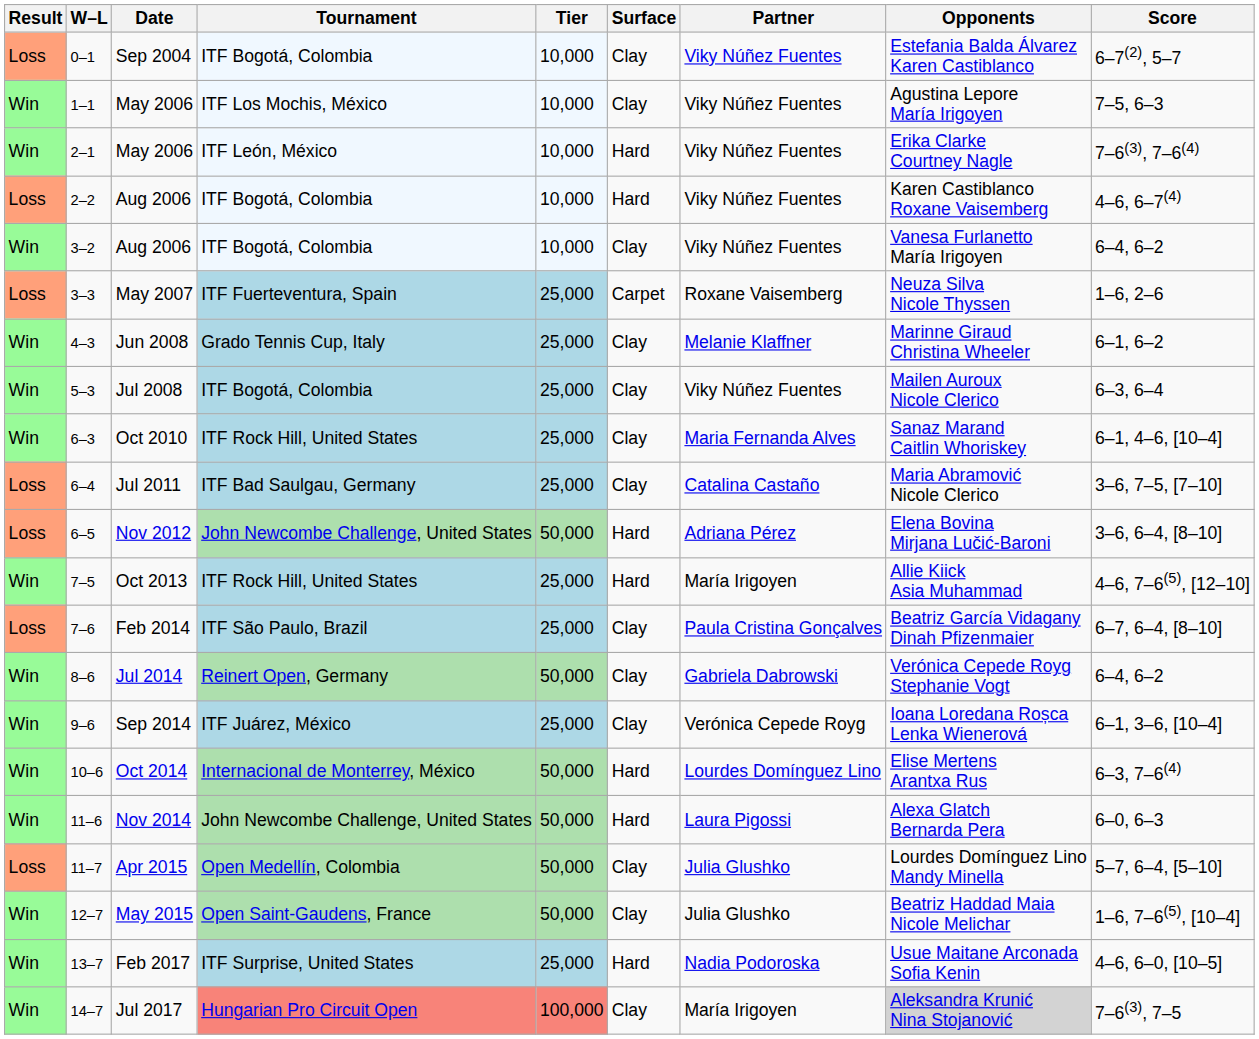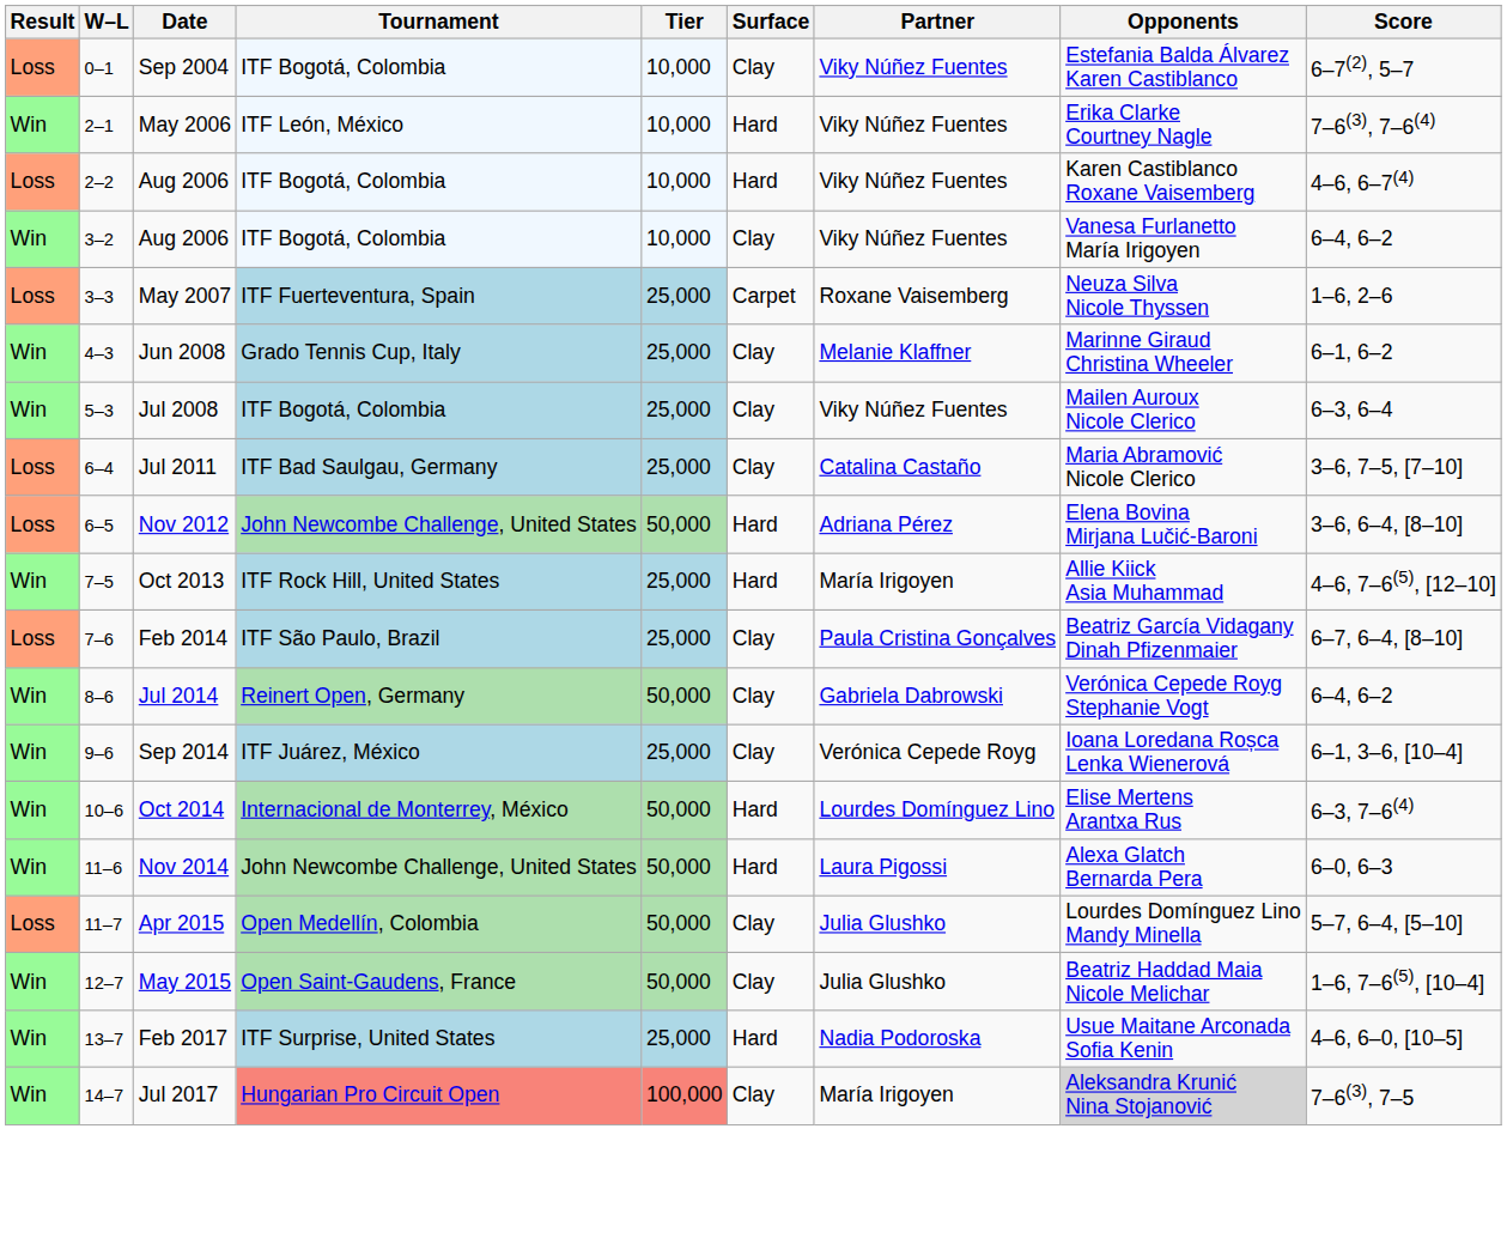 <table class="sortable wikitable">
 <tr>
 <th>Result</th>
 <th class="unsortable">W–L</th>
 <th>Date</th>
 <th>Tournament</th>
 <th>Tier</th>
 <th>Surface</th>
 <th>Partner</th>
 <th>Opponents</th>
 <th class="unsortable">Score</th>
 </tr>
 <tr>
 <td style="background:#ffa07a;">Loss</td>
 <td><small>0–1</small></td>
 <td>Sep 2004</td>
 <td bgcolor=#F0F8FF>ITF Bogotá, Colombia</td>
 <td bgcolor=#F0F8FF>10,000</td>
 <td>Clay</td>
 <td> <a href='#'>Viky Núñez Fuentes</a></td>
 <td> <a href='#'>Estefania Balda Álvarez</a> <br>  <a href='#'>Karen Castiblanco</a></td>
 <td>6–7<sup>(2)</sup>, 5–7</td>
-</tr>
-<tr>
-<td style="background:#98fb98;">Win</td>
-<td><small>1–1</small></td>
-<td>May 2006</td>
-<td bgcolor=#F0F8FF>ITF Los Mochis, México</td>
-<td bgcolor=#F0F8FF>10,000</td>
-<td>Clay</td>
-<td> Viky Núñez Fuentes</td>
-<td> Agustina Lepore <br>  <a href='#'>María Irigoyen</a></td>
-<td>7–5, 6–3</td>
 </tr>
 <tr>
 <td style="background:#98fb98;">Win</td>
 <td><small>2–1</small></td>
 <td>May 2006</td>
 <td bgcolor=#F0F8FF>ITF León, México</td>
 <td bgcolor=#F0F8FF>10,000</td>
 <td>Hard</td>
 <td> Viky Núñez Fuentes</td>
 <td> <a href='#'>Erika Clarke</a> <br>  <a href='#'>Courtney Nagle</a></td>
 <td>7–6<sup>(3)</sup>, 7–6<sup>(4)</sup></td>
 </tr>
 <tr>
 <td style="background:#ffa07a;">Loss</td>
 <td><small>2–2</small></td>
 <td>Aug 2006</td>
 <td bgcolor=#F0F8FF>ITF Bogotá, Colombia</td>
 <td bgcolor=#F0F8FF>10,000</td>
 <td>Hard</td>
 <td> Viky Núñez Fuentes</td>
 <td> Karen Castiblanco <br>  <a href='#'>Roxane Vaisemberg</a></td>
 <td>4–6, 6–7<sup>(4)</sup></td>
 </tr>
 <tr>
 <td style="background:#98fb98;">Win</td>
 <td><small>3–2</small></td>
 <td>Aug 2006</td>
 <td bgcolor=#F0F8FF>ITF Bogotá, Colombia</td>
 <td bgcolor=#F0F8FF>10,000</td>
 <td>Clay</td>
 <td> Viky Núñez Fuentes</td>
 <td> <a href='#'>Vanesa Furlanetto</a> <br>  María Irigoyen</td>
 <td>6–4, 6–2</td>
 </tr>
 <tr>
 <td style="background:#ffa07a;">Loss</td>
 <td><small>3–3</small></td>
 <td>May 2007</td>
 <td bgcolor=lightblue>ITF Fuerteventura, Spain</td>
 <td bgcolor=lightblue>25,000</td>
 <td>Carpet</td>
 <td> Roxane Vaisemberg</td>
 <td> <a href='#'>Neuza Silva</a> <br>  <a href='#'>Nicole Thyssen</a></td>
 <td>1–6, 2–6</td>
 </tr>
 <tr>
 <td style="background:#98fb98;">Win</td>
 <td><small>4–3</small></td>
 <td>Jun 2008</td>
 <td bgcolor=lightblue>Grado Tennis Cup, Italy</td>
 <td bgcolor=lightblue>25,000</td>
 <td>Clay</td>
 <td> <a href='#'>Melanie Klaffner</a></td>
 <td> <a href='#'>Marinne Giraud</a> <br>  <a href='#'>Christina Wheeler</a></td>
 <td>6–1, 6–2</td>
 </tr>
 <tr>
 <td style="background:#98fb98;">Win</td>
 <td><small>5–3</small></td>
 <td>Jul 2008</td>
 <td bgcolor=lightblue>ITF Bogotá, Colombia</td>
 <td bgcolor=lightblue>25,000</td>
 <td>Clay</td>
 <td> Viky Núñez Fuentes</td>
 <td> <a href='#'>Mailen Auroux</a> <br>  <a href='#'>Nicole Clerico</a></td>
 <td>6–3, 6–4</td>
-</tr>
-<tr>
-<td style="background:#98fb98;">Win</td>
-<td><small>6–3</small></td>
-<td>Oct 2010</td>
-<td bgcolor=lightblue>ITF Rock Hill, United States</td>
-<td bgcolor=lightblue>25,000</td>
-<td>Clay</td>
-<td> <a href='#'>Maria Fernanda Alves</a></td>
-<td> <a href='#'>Sanaz Marand</a> <br>  <a href='#'>Caitlin Whoriskey</a></td>
-<td>6–1, 4–6, [10–4]</td>
 </tr>
 <tr>
 <td style="background:#ffa07a;">Loss</td>
 <td><small>6–4</small></td>
 <td>Jul 2011</td>
 <td bgcolor=lightblue>ITF Bad Saulgau, Germany</td>
 <td bgcolor=lightblue>25,000</td>
 <td>Clay</td>
 <td> <a href='#'>Catalina Castaño</a></td>
 <td> <a href='#'>Maria Abramović</a> <br>  Nicole Clerico</td>
 <td>3–6, 7–5, [7–10]</td>
 </tr>
 <tr>
 <td style="background:#ffa07a;">Loss</td>
 <td><small>6–5</small></td>
 <td><a href='#'>Nov 2012</a></td>
 <td bgcolor=#ADDFAD><a href='#'>John Newcombe Challenge</a>, United States</td>
 <td bgcolor=#ADDFAD>50,000</td>
 <td>Hard</td>
 <td> <a href='#'>Adriana Pérez</a></td>
 <td> <a href='#'>Elena Bovina</a> <br>  <a href='#'>Mirjana Lučić-Baroni</a></td>
 <td>3–6, 6–4, [8–10]</td>
 </tr>
 <tr>
 <td style="background:#98fb98;">Win</td>
 <td><small>7–5</small></td>
 <td>Oct 2013</td>
 <td bgcolor=lightblue>ITF Rock Hill, United States</td>
 <td bgcolor=lightblue>25,000</td>
 <td>Hard</td>
 <td> María Irigoyen</td>
 <td> <a href='#'>Allie Kiick</a> <br>  <a href='#'>Asia Muhammad</a></td>
 <td>4–6, 7–6<sup>(5)</sup>, [12–10]</td>
 </tr>
 <tr>
 <td style="background:#ffa07a;">Loss</td>
 <td><small>7–6</small></td>
 <td>Feb 2014</td>
 <td bgcolor=lightblue>ITF São Paulo, Brazil</td>
 <td bgcolor=lightblue>25,000</td>
 <td>Clay</td>
 <td> <a href='#'>Paula Cristina Gonçalves</a></td>
 <td> <a href='#'>Beatriz García Vidagany</a> <br>  <a href='#'>Dinah Pfizenmaier</a></td>
 <td>6–7, 6–4, [8–10]</td>
 </tr>
 <tr>
 <td style="background:#98fb98;">Win</td>
 <td><small>8–6</small></td>
 <td><a href='#'>Jul 2014</a></td>
 <td bgcolor=#ADDFAD><a href='#'>Reinert Open</a>, Germany</td>
 <td bgcolor=#ADDFAD>50,000</td>
 <td>Clay</td>
 <td> <a href='#'>Gabriela Dabrowski</a></td>
 <td> <a href='#'>Verónica Cepede Royg</a> <br>  <a href='#'>Stephanie Vogt</a></td>
 <td>6–4, 6–2</td>
 </tr>
 <tr>
 <td style="background:#98fb98;">Win</td>
 <td><small>9–6</small></td>
 <td>Sep 2014</td>
 <td bgcolor=lightblue>ITF Juárez, México</td>
 <td bgcolor=lightblue>25,000</td>
 <td>Clay</td>
 <td> Verónica Cepede Royg</td>
 <td> <a href='#'>Ioana Loredana Roșca</a> <br>  <a href='#'>Lenka Wienerová</a></td>
 <td>6–1, 3–6, [10–4]</td>
 </tr>
 <tr>
 <td style="background:#98fb98;">Win</td>
 <td><small>10–6</small></td>
 <td><a href='#'>Oct 2014</a></td>
 <td bgcolor=#ADDFAD><a href='#'>Internacional de Monterrey</a>, México</td>
 <td bgcolor=#ADDFAD>50,000</td>
 <td>Hard</td>
 <td> <a href='#'>Lourdes Domínguez Lino</a></td>
 <td> <a href='#'>Elise Mertens</a> <br>  <a href='#'>Arantxa Rus</a></td>
 <td>6–3, 7–6<sup>(4)</sup></td>
 </tr>
 <tr>
 <td style="background:#98fb98;">Win</td>
 <td><small>11–6</small></td>
 <td><a href='#'>Nov 2014</a></td>
 <td bgcolor=#ADDFAD>John Newcombe Challenge, United States</td>
 <td bgcolor=#ADDFAD>50,000</td>
 <td>Hard</td>
 <td> <a href='#'>Laura Pigossi</a></td>
 <td> <a href='#'>Alexa Glatch</a> <br>  <a href='#'>Bernarda Pera</a></td>
 <td>6–0, 6–3</td>
 </tr>
 <tr>
 <td style="background:#ffa07a;">Loss</td>
 <td><small>11–7</small></td>
 <td><a href='#'>Apr 2015</a></td>
 <td bgcolor=#ADDFAD><a href='#'>Open Medellín</a>, Colombia</td>
 <td bgcolor=#ADDFAD>50,000</td>
 <td>Clay</td>
 <td> <a href='#'>Julia Glushko</a></td>
 <td> Lourdes Domínguez Lino <br>  <a href='#'>Mandy Minella</a></td>
 <td>5–7, 6–4, [5–10]</td>
 </tr>
 <tr>
 <td style="background:#98fb98;">Win</td>
 <td><small>12–7</small></td>
 <td><a href='#'>May 2015</a></td>
 <td bgcolor=#ADDFAD><a href='#'>Open Saint-Gaudens</a>, France</td>
 <td bgcolor=#ADDFAD>50,000</td>
 <td>Clay</td>
 <td> Julia Glushko</td>
 <td> <a href='#'>Beatriz Haddad Maia</a> <br>  <a href='#'>Nicole Melichar</a></td>
 <td>1–6, 7–6<sup>(5)</sup>, [10–4]</td>
 </tr>
 <tr>
 <td style="background:#98fb98;">Win</td>
 <td><small>13–7</small></td>
 <td>Feb 2017</td>
 <td style="background:lightblue;">ITF Surprise, United States</td>
 <td style="background:lightblue;">25,000</td>
 <td>Hard</td>
 <td> <a href='#'>Nadia Podoroska</a></td>
 <td> <a href='#'>Usue Maitane Arconada</a> <br>  <a href='#'>Sofia Kenin</a></td>
 <td>4–6, 6–0, [10–5]</td>
 </tr>
 <tr>
 <td style="background:#98fb98;">Win</td>
 <td><small>14–7</small></td>
 <td>Jul 2017</td>
 <td style="background:#f88379;"><a href='#'>Hungarian Pro Circuit Open</a></td>
 <td style="background:#f88379;">100,000</td>
 <td>Clay</td>
 <td> María Irigoyen</td>
 <td style="background: lightgrey;"> <a href='#'>Aleksandra Krunić</a> <br>  <a href='#'>Nina Stojanović</a></td>
 <td>7–6<sup>(3)</sup>, 7–5</td>
 </tr>
 </table>
